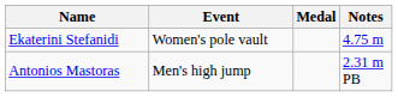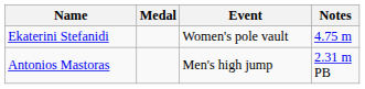 <table class="wikitable sortable">
 <tr>
 <th width=150>Name</th>
+<th>Medal</th>
 <th width=150>Event</th>
-<th>Medal</th>
 <th width=50>Notes</th>
 </tr>
 <tr>
 <td><a href='#'>Ekaterini Stefanidi</a></td>
+<td></td>
 <td>Women's pole vault</td>
-<td></td>
 <td><a href='#'>4.75 m</a></td>
 </tr>
 <tr>
 <td><a href='#'>Antonios Mastoras</a></td>
+<td></td>
 <td>Men's high jump</td>
-<td></td>
 <td><a href='#'>2.31 m</a> PB</td>
 </tr>
 </table>
